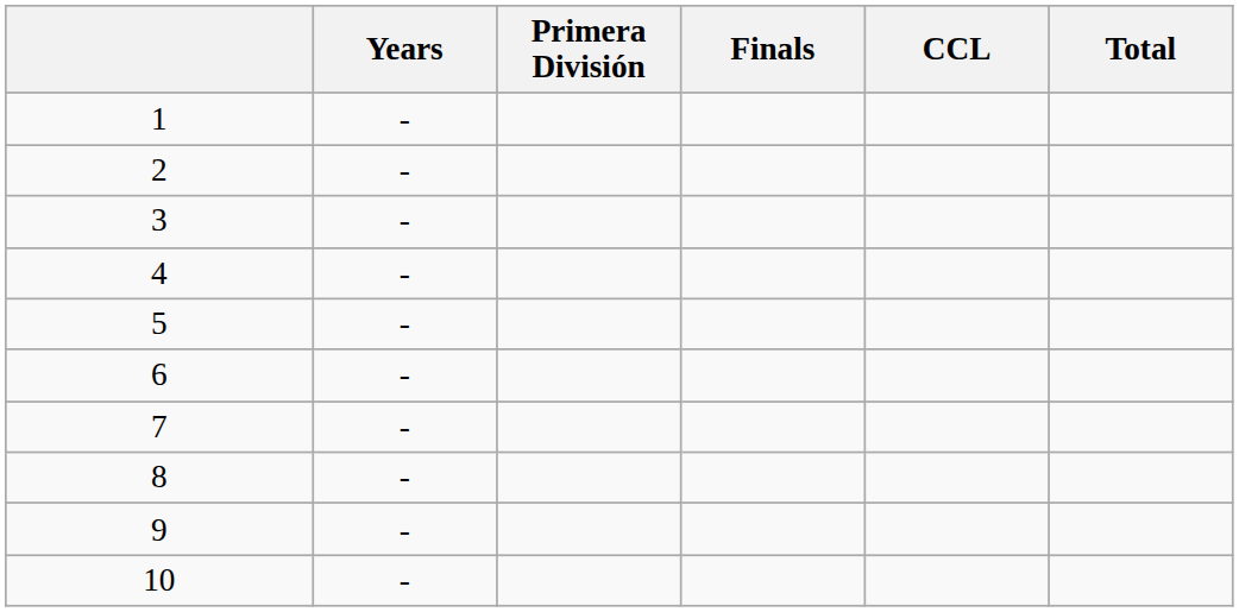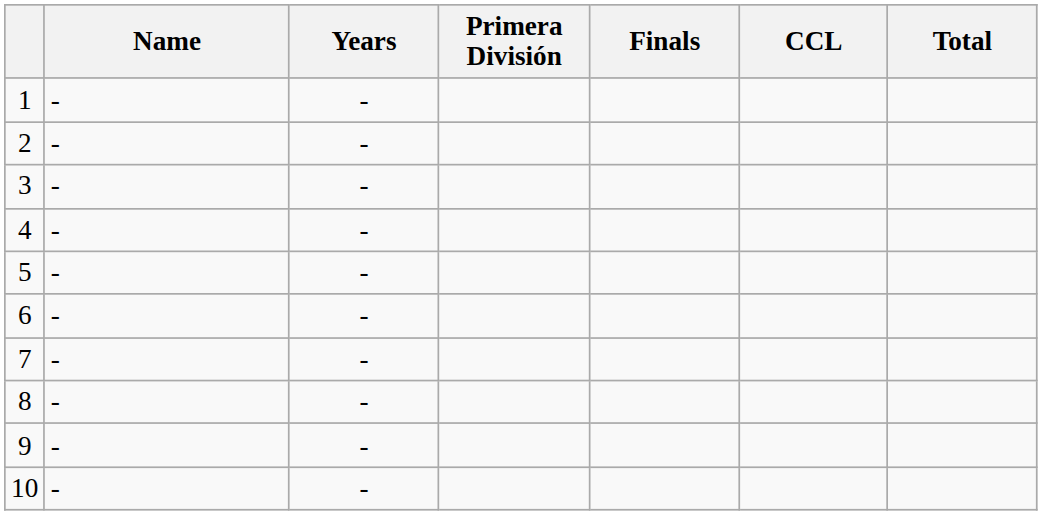 <table class="wikitable sortable" style="text-align: center;">
 <tr>
 <th></th>
+<th width=25%>Name</th>
 <th width=15%>Years</th>
 <th width=15%>Primera División</th>
 <th width=15%>Finals</th>
 <th width=15%>CCL</th>
 <th width=15%>Total</th>
 </tr>
 <tr>
 <td>1</td>
+<td style="text-align:left;">-</td>
 <td>-</td>
 <td></td>
 <td></td>
 <td></td>
 <td></td>
 </tr>
 <tr>
 <td>2</td>
+<td style="text-align:left;">-</td>
 <td>-</td>
 <td></td>
 <td></td>
 <td></td>
 <td></td>
 </tr>
 <tr>
 <td>3</td>
+<td style="text-align:left;">-</td>
 <td>-</td>
 <td></td>
 <td></td>
 <td></td>
 <td></td>
 </tr>
 <tr>
 <td>4</td>
+<td style="text-align:left;">-</td>
 <td>-</td>
 <td></td>
 <td></td>
 <td></td>
 <td></td>
 </tr>
 <tr>
 <td>5</td>
+<td style="text-align:left;">-</td>
 <td>-</td>
 <td></td>
 <td></td>
 <td></td>
 <td></td>
 </tr>
 <tr>
 <td>6</td>
+<td style="text-align:left;">-</td>
 <td>-</td>
 <td></td>
 <td></td>
 <td></td>
 <td></td>
 </tr>
 <tr>
 <td>7</td>
+<td style="text-align:left;">-</td>
 <td>-</td>
 <td></td>
 <td></td>
 <td></td>
 <td></td>
 </tr>
 <tr>
 <td>8</td>
+<td style="text-align:left;">-</td>
 <td>-</td>
 <td></td>
 <td></td>
 <td></td>
 <td></td>
 </tr>
 <tr>
 <td>9</td>
+<td style="text-align:left;">-</td>
 <td>-</td>
 <td></td>
 <td></td>
 <td></td>
 <td></td>
 </tr>
 <tr>
 <td>10</td>
+<td style="text-align:left;">-</td>
 <td>-</td>
 <td></td>
 <td></td>
 <td></td>
 <td></td>
 </tr>
 </table>
